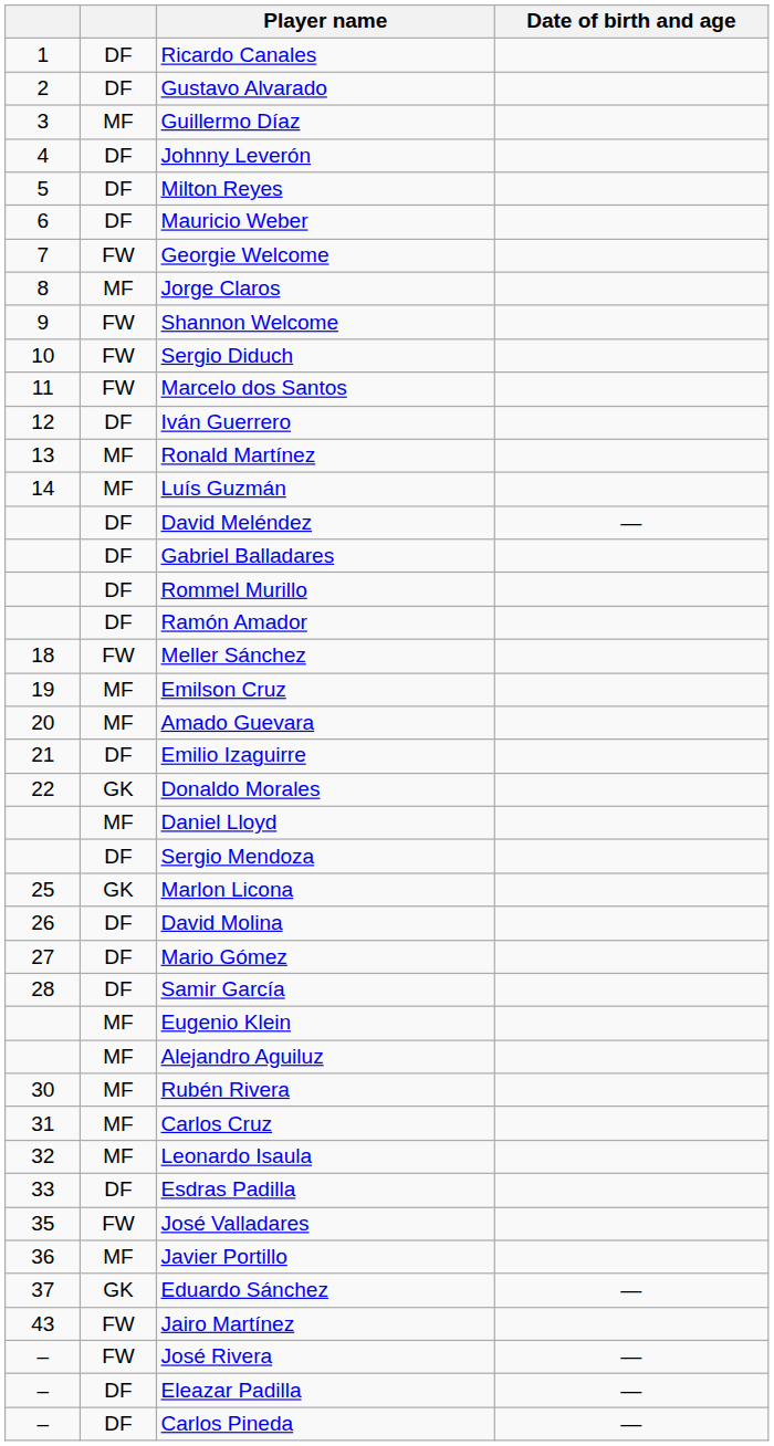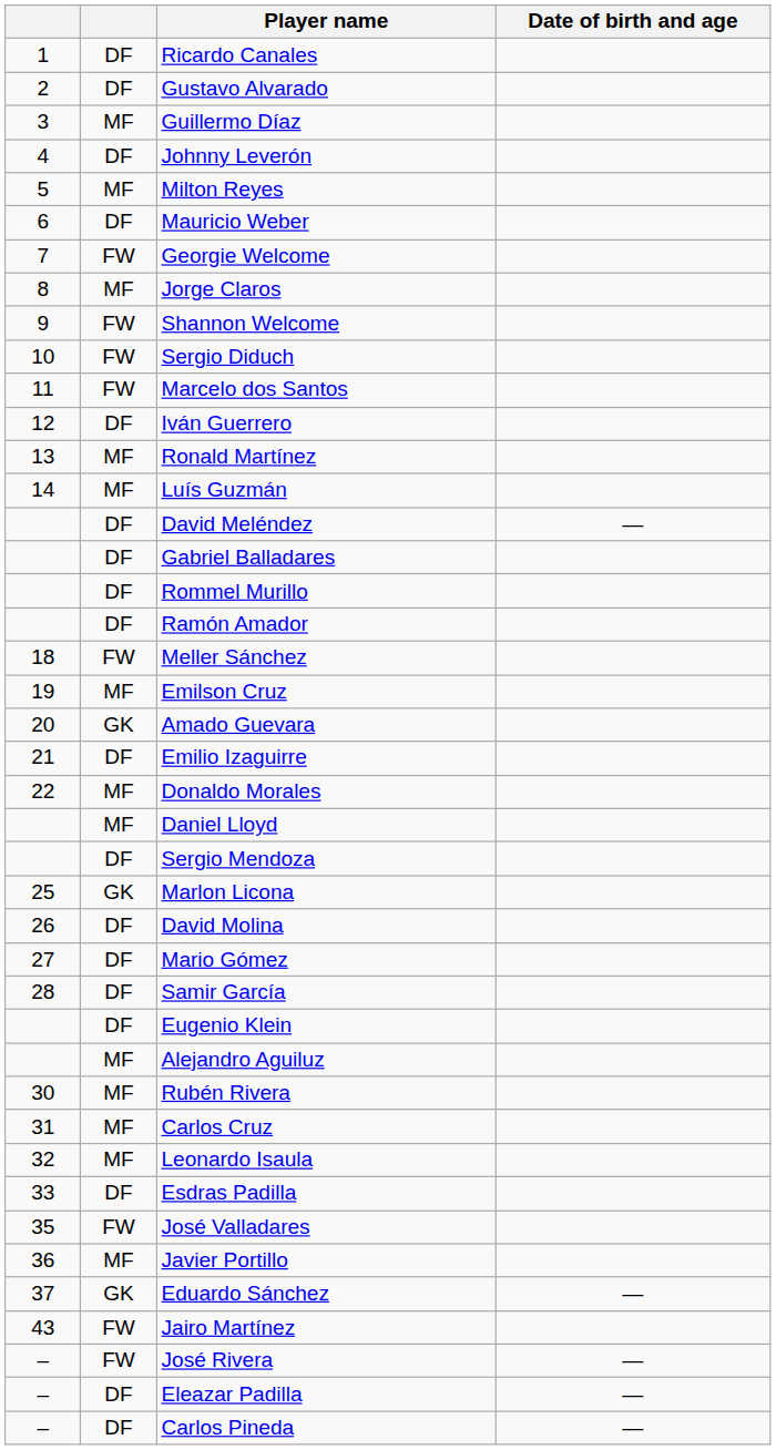 <table class="wikitable">
 <tr>
 <th width="50"></th>
 <th width="50"></th>
 <th width="250">Player name</th>
 <th width="200">Date of birth and age</th>
 </tr>
 <tr align="center">
 <td>1</td>
 <td>DF</td>
 <td align="left"> <a href='#'>Ricardo Canales</a></td>
 <td></td>
 </tr>
 <tr align="center">
 <td>2</td>
 <td>DF</td>
 <td align="left"> <a href='#'>Gustavo Alvarado</a></td>
 <td></td>
 </tr>
 <tr align="center">
 <td>3</td>
 <td>MF</td>
 <td align="left"> <a href='#'>Guillermo Díaz</a></td>
 <td></td>
 </tr>
 <tr align="center">
 <td>4</td>
 <td>DF</td>
 <td align="left"> <a href='#'>Johnny Leverón</a></td>
 <td></td>
 </tr>
 <tr align="center">
 <td>5</td>
-<td>DF</td>
+<td>MF</td>
 <td align="left"> <a href='#'>Milton Reyes</a></td>
 <td></td>
 </tr>
 <tr align="center">
 <td>6</td>
 <td>DF</td>
 <td align="left"> <a href='#'>Mauricio Weber</a></td>
 <td></td>
 </tr>
 <tr align="center">
 <td>7</td>
 <td>FW</td>
 <td align="left"> <a href='#'>Georgie Welcome</a></td>
 <td></td>
 </tr>
 <tr align="center">
 <td>8</td>
 <td>MF</td>
 <td align="left"> <a href='#'>Jorge Claros</a></td>
 <td></td>
 </tr>
 <tr align="center">
 <td>9</td>
 <td>FW</td>
 <td align="left"> <a href='#'>Shannon Welcome</a></td>
 <td></td>
 </tr>
 <tr align="center">
 <td>10</td>
 <td>FW</td>
 <td align="left"> <a href='#'>Sergio Diduch</a></td>
 <td></td>
 </tr>
 <tr align="center">
 <td>11</td>
 <td>FW</td>
 <td align="left"> <a href='#'>Marcelo dos Santos</a></td>
 <td></td>
 </tr>
 <tr align="center">
 <td>12</td>
 <td>DF</td>
 <td align="left"> <a href='#'>Iván Guerrero</a></td>
 <td></td>
 </tr>
 <tr align="center">
 <td>13</td>
 <td>MF</td>
 <td align="left"> <a href='#'>Ronald Martínez</a></td>
 <td></td>
 </tr>
 <tr align="center">
 <td>14</td>
 <td>MF</td>
 <td align="left"> <a href='#'>Luís Guzmán</a></td>
 <td></td>
 </tr>
 <tr align="center">
 <td></td>
 <td>DF</td>
 <td align="left"> <a href='#'>David Meléndez</a></td>
 <td>—</td>
 </tr>
 <tr align="center">
 <td></td>
 <td>DF</td>
 <td align="left"> <a href='#'>Gabriel Balladares</a></td>
 <td></td>
 </tr>
 <tr align="center">
 <td></td>
 <td>DF</td>
 <td align="left"> <a href='#'>Rommel Murillo</a></td>
 <td></td>
 </tr>
 <tr align="center">
 <td></td>
 <td>DF</td>
 <td align="left"> <a href='#'>Ramón Amador</a></td>
 <td></td>
 </tr>
 <tr align="center">
 <td>18</td>
 <td>FW</td>
 <td align="left"> <a href='#'>Meller Sánchez</a></td>
 <td></td>
 </tr>
 <tr align="center">
 <td>19</td>
 <td>MF</td>
 <td align="left"> <a href='#'>Emilson Cruz</a></td>
 <td></td>
 </tr>
 <tr align="center">
 <td>20</td>
-<td>MF</td>
+<td>GK</td>
 <td align="left"> <a href='#'>Amado Guevara</a></td>
 <td></td>
 </tr>
 <tr align="center">
 <td>21</td>
 <td>DF</td>
 <td align="left"> <a href='#'>Emilio Izaguirre</a></td>
 <td></td>
 </tr>
 <tr align="center">
 <td>22</td>
-<td>GK</td>
+<td>MF</td>
 <td align="left"> <a href='#'>Donaldo Morales</a></td>
 <td></td>
 </tr>
 <tr align="center">
 <td></td>
 <td>MF</td>
 <td align="left"> <a href='#'>Daniel Lloyd</a></td>
 <td></td>
 </tr>
 <tr align="center">
 <td></td>
 <td>DF</td>
 <td align="left"> <a href='#'>Sergio Mendoza</a></td>
 <td></td>
 </tr>
 <tr align="center">
 <td>25</td>
 <td>GK</td>
 <td align="left"> <a href='#'>Marlon Licona</a></td>
 <td></td>
 </tr>
 <tr align="center">
 <td>26</td>
 <td>DF</td>
 <td align="left"> <a href='#'>David Molina</a></td>
 <td></td>
 </tr>
 <tr align="center">
 <td>27</td>
 <td>DF</td>
 <td align="left"> <a href='#'>Mario Gómez</a></td>
 <td></td>
 </tr>
 <tr align="center">
 <td>28</td>
 <td>DF</td>
 <td align="left"> <a href='#'>Samir García</a></td>
 <td></td>
 </tr>
 <tr align="center">
 <td></td>
-<td>MF</td>
+<td>DF</td>
 <td align="left"> <a href='#'>Eugenio Klein</a></td>
 <td></td>
 </tr>
 <tr align="center">
 <td></td>
 <td>MF</td>
 <td align="left"> <a href='#'>Alejandro Aguiluz</a></td>
 <td></td>
 </tr>
 <tr align="center">
 <td>30</td>
 <td>MF</td>
 <td align="left"> <a href='#'>Rubén Rivera</a></td>
 <td></td>
 </tr>
 <tr align="center">
 <td>31</td>
 <td>MF</td>
 <td align="left"> <a href='#'>Carlos Cruz</a></td>
 <td></td>
 </tr>
 <tr align="center">
 <td>32</td>
 <td>MF</td>
 <td align="left"> <a href='#'>Leonardo Isaula</a></td>
 <td></td>
 </tr>
 <tr align="center">
 <td>33</td>
 <td>DF</td>
 <td align="left"> <a href='#'>Esdras Padilla</a></td>
 <td></td>
 </tr>
 <tr align="center">
 <td>35</td>
 <td>FW</td>
 <td align="left"> <a href='#'>José Valladares</a></td>
 <td></td>
 </tr>
 <tr align="center">
 <td>36</td>
 <td>MF</td>
 <td align="left"> <a href='#'>Javier Portillo</a></td>
 <td></td>
 </tr>
 <tr align="center">
 <td>37</td>
 <td>GK</td>
 <td align="left"> <a href='#'>Eduardo Sánchez</a></td>
 <td>—</td>
 </tr>
 <tr align="center">
 <td>43</td>
 <td>FW</td>
 <td align="left"> <a href='#'>Jairo Martínez</a></td>
 <td></td>
 </tr>
 <tr align="center">
 <td>–</td>
 <td>FW</td>
 <td align="left"> <a href='#'>José Rivera</a></td>
 <td>—</td>
 </tr>
 <tr align="center">
 <td>–</td>
 <td>DF</td>
 <td align="left"> <a href='#'>Eleazar Padilla</a></td>
 <td>—</td>
 </tr>
 <tr align="center">
 <td>–</td>
 <td>DF</td>
 <td align="left"> <a href='#'>Carlos Pineda</a></td>
 <td>—</td>
 </tr>
 </table>
